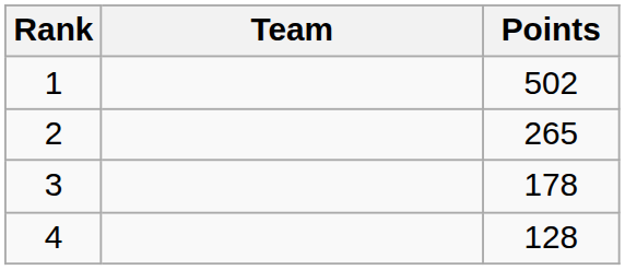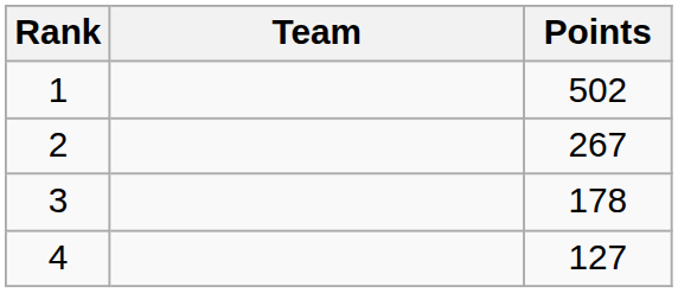 <table class="wikitable" style="text-align:center;">
 <tr>
 <th width=40>Rank</th>
 <th width=180>Team</th>
 <th width=60>Points</th>
 </tr>
 <tr>
 <td>1</td>
 <td align=left></td>
 <td>502</td>
 </tr>
 <tr>
 <td>2</td>
 <td align=left></td>
-<td>265</td>
+<td>267</td>
 </tr>
 <tr>
 <td>3</td>
 <td align=left></td>
 <td>178</td>
 </tr>
 <tr>
 <td>4</td>
 <td align=left></td>
-<td>128</td>
+<td>127</td>
 </tr>
 </table>
